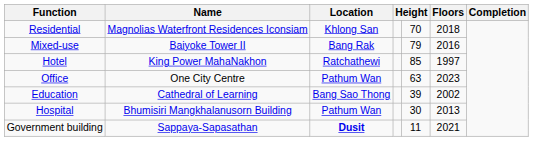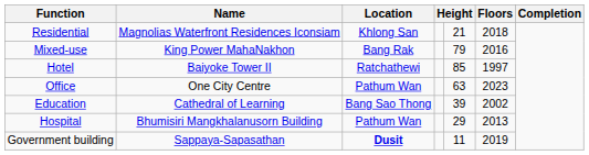 <table class="wikitable sortable static-row-numbers" style="text-align:center">
 <tr>
 <th>Function</th>
 <th>Name</th>
 <th>Location</th>
 <th Colspan=2>Height</th>
 <th>Floors</th>
 <th>Completion</th>
 </tr>
 <tr>
 <td><a href='#'>Residential</a></td>
 <td><a href='#'>Magnolias Waterfront Residences Iconsiam</a></td>
 <td><a href='#'>Khlong San</a></td>
 <td></td>
-<td>70</td>
+<td>21</td>
 <td>2018</td>
 </tr>
 <tr>
 <td><a href='#'>Mixed-use</a></td>
-<td><a href='#'>Baiyoke Tower II</a></td>
+<td><a href='#'>King Power MahaNakhon</a></td>
 <td><a href='#'>Bang Rak</a></td>
 <td></td>
 <td>79</td>
 <td>2016</td>
 </tr>
 <tr>
 <td><a href='#'>Hotel</a></td>
-<td><a href='#'>King Power MahaNakhon</a></td>
+<td><a href='#'>Baiyoke Tower II</a></td>
 <td><a href='#'>Ratchathewi</a></td>
 <td></td>
 <td>85</td>
 <td>1997</td>
 </tr>
 <tr>
 <td><a href='#'>Office</a></td>
 <td>One City Centre</td>
 <td><a href='#'>Pathum Wan</a></td>
 <td></td>
 <td>63</td>
 <td>2023</td>
 </tr>
 <tr>
 <td><a href='#'>Education</a></td>
 <td><a href='#'>Cathedral of Learning</a></td>
 <td><a href='#'>Bang Sao Thong</a></td>
 <td></td>
 <td>39</td>
 <td>2002</td>
 </tr>
 <tr>
 <td><a href='#'>Hospital</a></td>
 <td><a href='#'>Bhumisiri Mangkhalanusorn Building</a></td>
 <td><a href='#'>Pathum Wan</a></td>
 <td></td>
-<td>30</td>
+<td>29</td>
 <td>2013</td>
 </tr>
 <tr>
 <td>Government building</td>
 <td><a href='#'>Sappaya-Sapasathan</a></td>
 <td><strong><a href='#'>Dusit</a></strong></td>
 <td></td>
 <td>11</td>
-<td>2021</td>
+<td>2019</td>
 </tr>
 </table>
